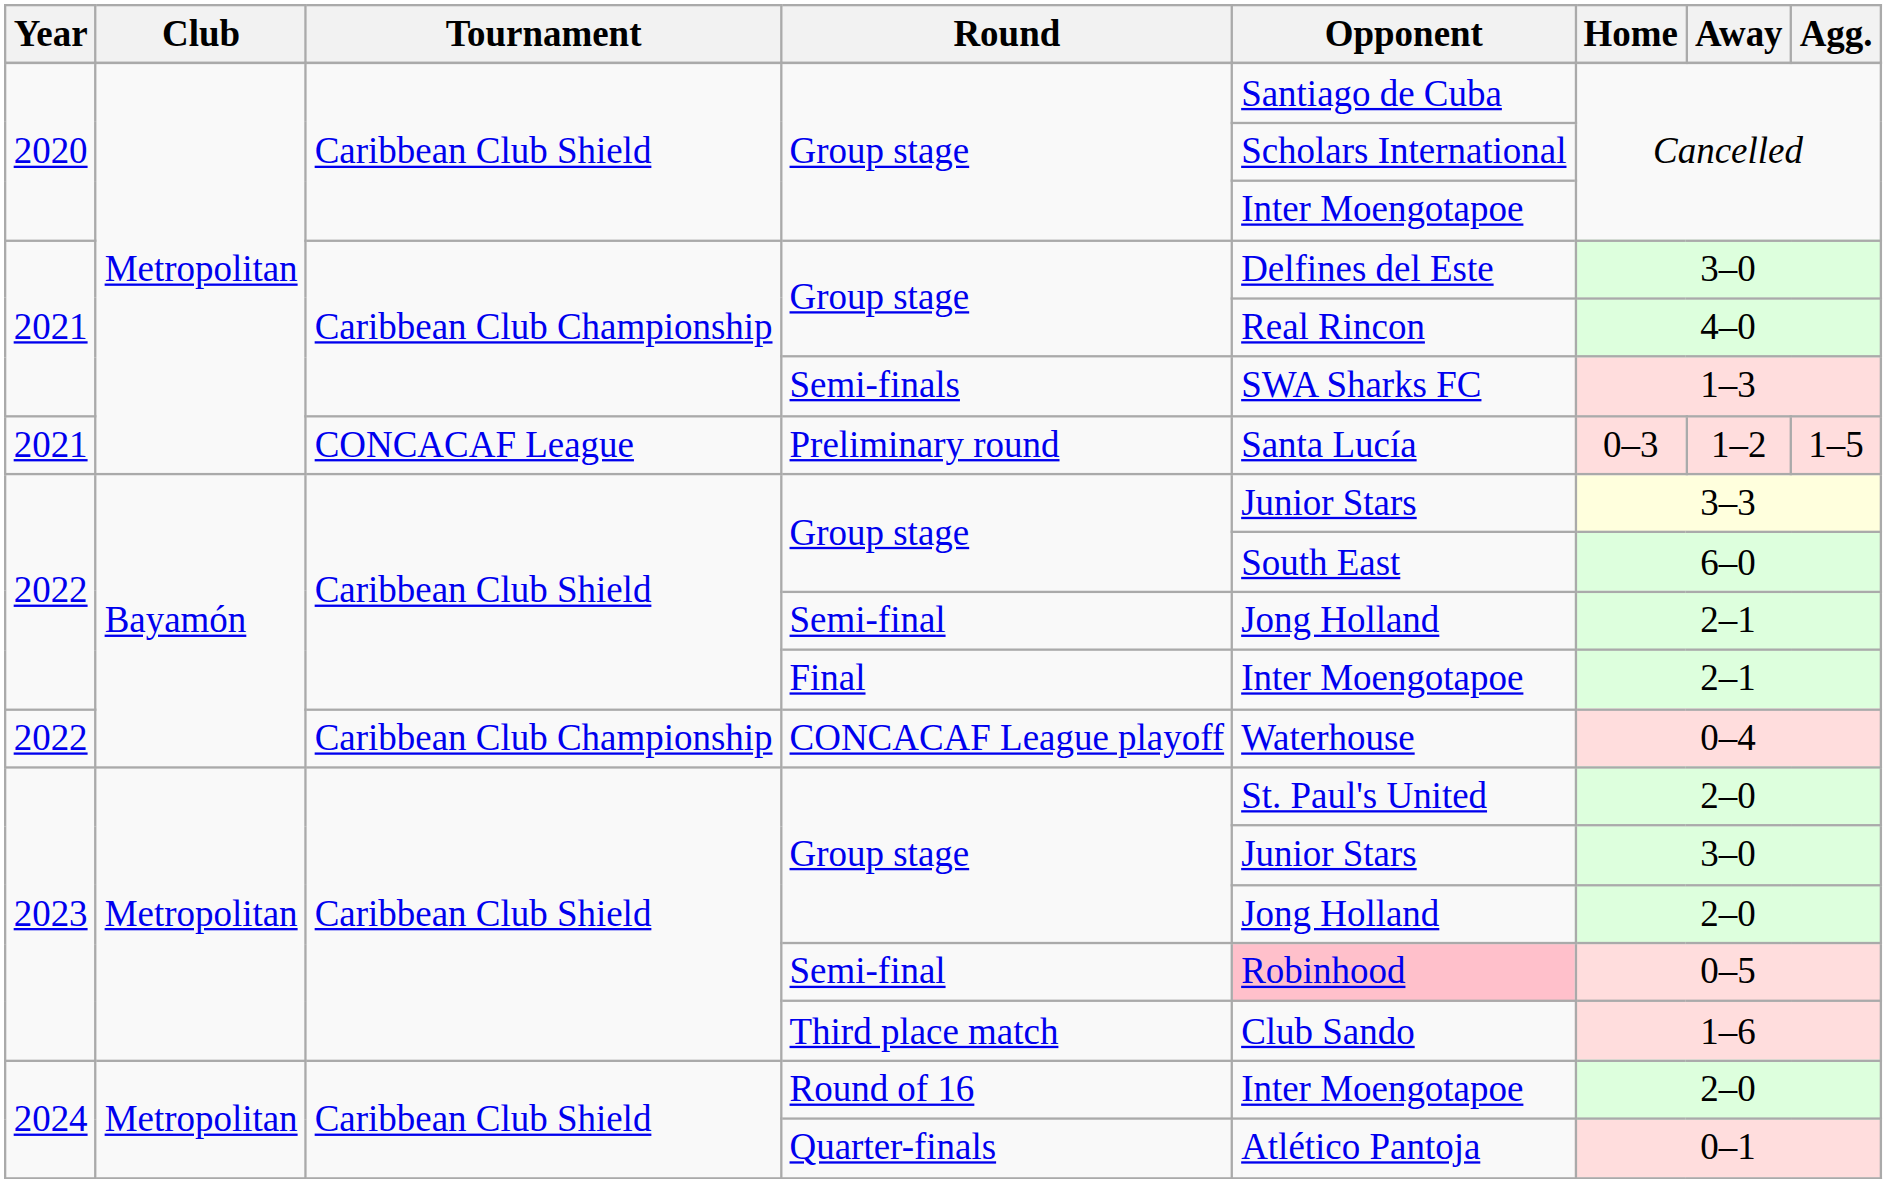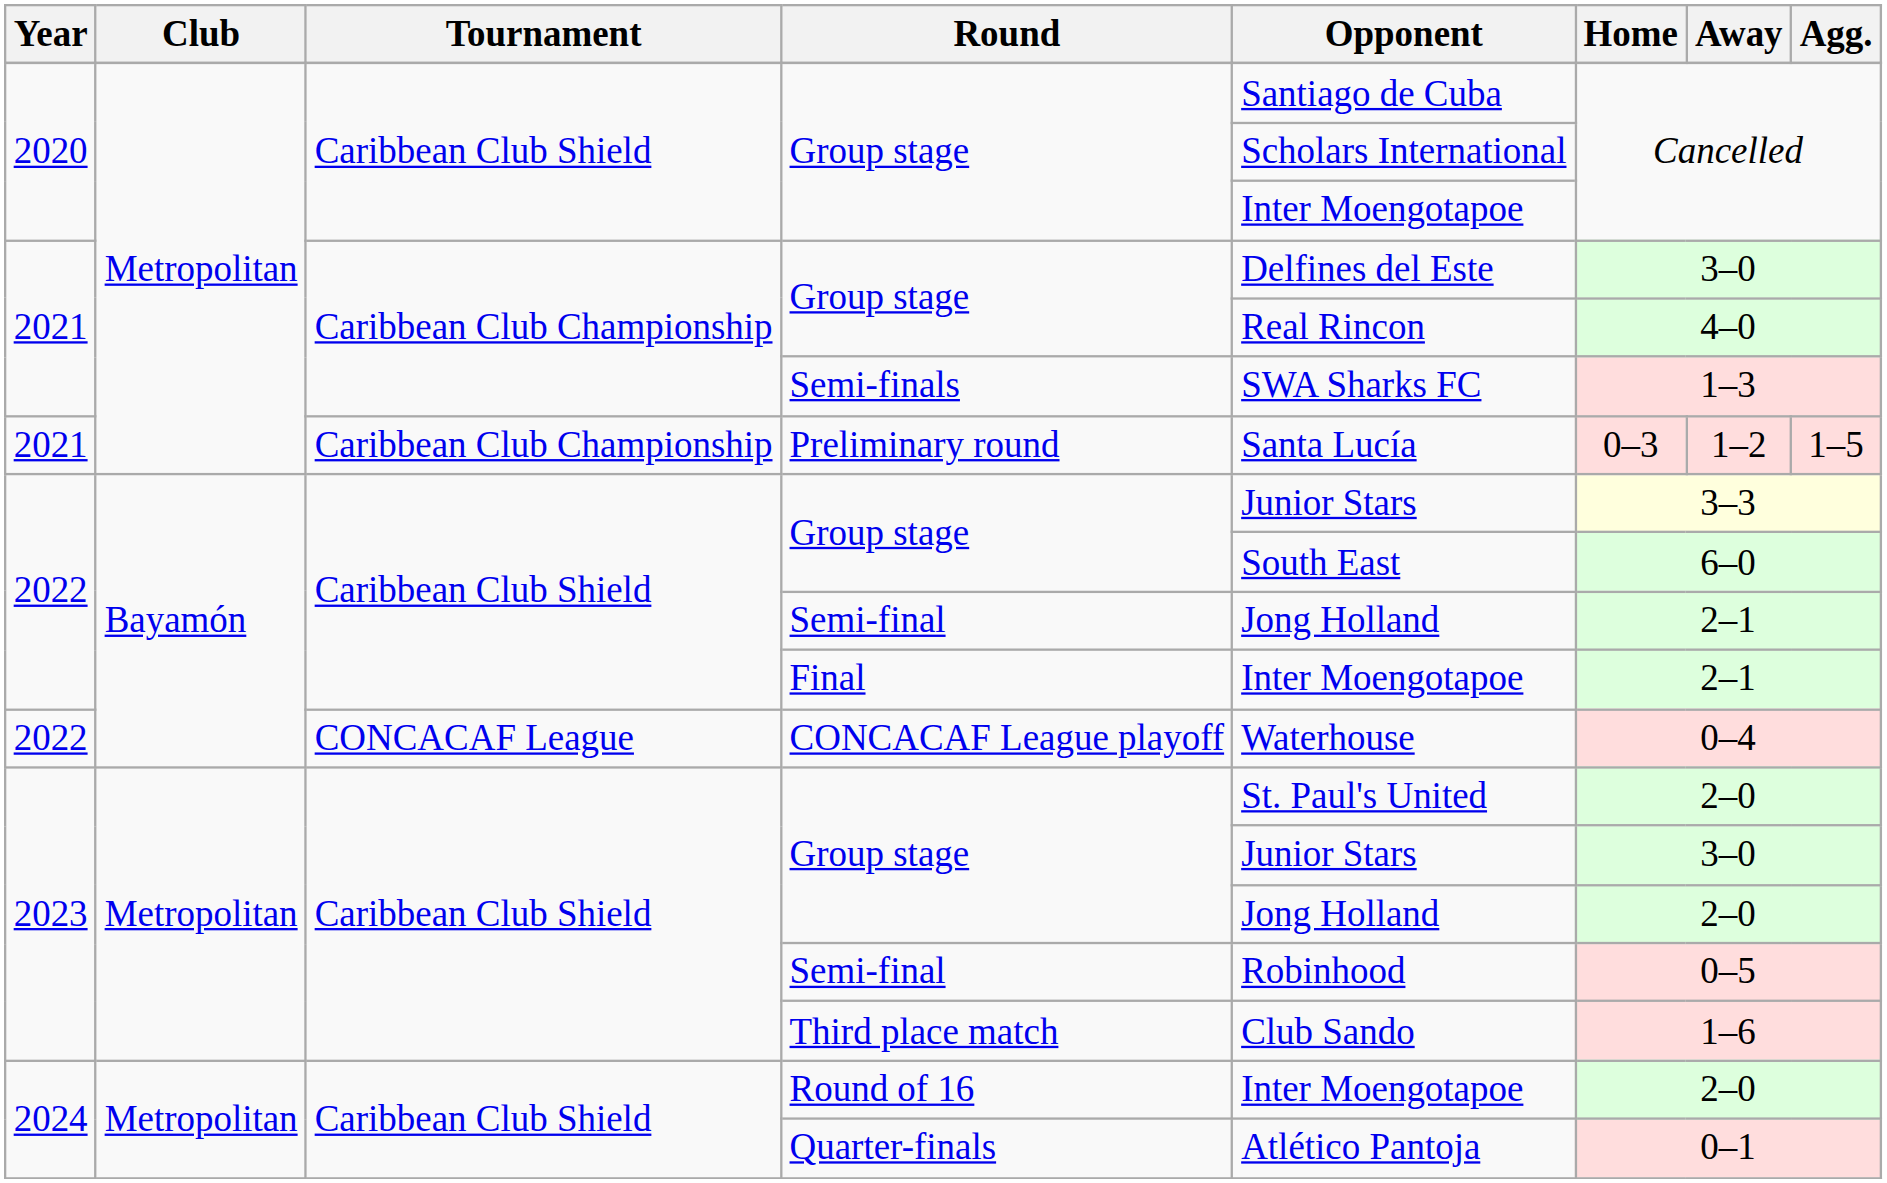 <table class="wikitable">
 <tr>
 <th>Year</th>
 <th>Club</th>
 <th>Tournament</th>
 <th>Round</th>
 <th>Opponent</th>
 <th>Home</th>
 <th>Away</th>
 <th>Agg.</th>
 </tr>
 <tr>
 </tr>
 <tr>
 <td rowspan=4><a href='#'>2020</a></td>
 <td rowspan=8> <a href='#'>Metropolitan</a></td>
 <td rowspan=4><a href='#'>Caribbean Club Shield</a></td>
 <td rowspan=4><a href='#'>Group stage</a></td>
 </tr>
 <tr>
 <td style="text-align:left;"> <a href='#'>Santiago de Cuba</a></td>
 <td rowspan="3" colspan="3" style="text-align:center;"><em>Cancelled</em></td>
 </tr>
 <tr>
 <td style="text-align:left;"> <a href='#'>Scholars International</a></td>
 </tr>
 <tr>
 <td style="text-align:left;"> <a href='#'>Inter Moengotapoe</a></td>
 </tr>
 <tr>
 <td rowspan=3><a href='#'>2021</a></td>
 <td rowspan=3><a href='#'>Caribbean Club Championship</a></td>
 <td rowspan=2><a href='#'>Group stage</a></td>
 <td style="text-align:left;"> <a href='#'>Delfines del Este</a></td>
 <td colspan=3; style="background:#dfd;text-align:center;">3–0</td>
 </tr>
 <tr>
 <td style="text-align:left;"> <a href='#'>Real Rincon</a></td>
 <td colspan=3; style="background:#dfd;text-align:center;">4–0</td>
 </tr>
 <tr>
 <td><a href='#'>Semi-finals</a></td>
 <td> <a href='#'>SWA Sharks FC</a></td>
 <td colspan=3; style="background:#fdd;text-align:center;">1–3</td>
 </tr>
 <tr>
 <td><a href='#'>2021</a></td>
-<td><a href='#'>CONCACAF League</a></td>
+<td><a href='#'>Caribbean Club Championship</a></td>
 <td><a href='#'>Preliminary round</a></td>
 <td> <a href='#'>Santa Lucía</a></td>
 <td style="background:#fdd;text-align:center;">0–3</td>
 <td style="background:#fdd;text-align:center;">1–2</td>
 <td colspan=3; style="background:#fdd;text-align:center;">1–5</td>
 </tr>
 <tr>
 <td rowspan=4><a href='#'>2022</a></td>
 <td rowspan=5> <a href='#'>Bayamón</a></td>
 <td rowspan=4><a href='#'>Caribbean Club Shield</a></td>
 <td rowspan=2><a href='#'>Group stage</a></td>
 <td> <a href='#'>Junior Stars</a></td>
 <td colspan=3; style="background:#ffd;text-align:center;">3–3</td>
 </tr>
 <tr>
 <td> <a href='#'>South East</a></td>
 <td colspan=3; style="background:#dfd;text-align:center;">6–0</td>
 </tr>
 <tr>
 <td><a href='#'>Semi-final</a></td>
 <td> <a href='#'>Jong Holland</a></td>
 <td colspan=3; style="background:#dfd;text-align:center;">2–1</td>
 </tr>
 <tr>
 <td><a href='#'>Final</a></td>
 <td> <a href='#'>Inter Moengotapoe</a></td>
 <td colspan=3; style="background:#dfd;text-align:center;">2–1</td>
 </tr>
 <tr>
 <td><a href='#'>2022</a></td>
-<td><a href='#'>Caribbean Club Championship</a></td>
+<td><a href='#'>CONCACAF League</a></td>
 <td><a href='#'>CONCACAF League playoff</a></td>
 <td> <a href='#'>Waterhouse</a></td>
 <td colspan=3; style="background:#fdd;text-align:center;">0–4</td>
 </tr>
 <tr>
 <td rowspan=5><a href='#'>2023</a></td>
 <td rowspan=5> <a href='#'>Metropolitan</a></td>
 <td rowspan=5><a href='#'>Caribbean Club Shield</a></td>
 <td rowspan=3><a href='#'>Group stage</a></td>
 <td> <a href='#'>St. Paul's United</a></td>
 <td colspan=3; style="background:#dfd;text-align:center;">2–0</td>
 </tr>
 <tr>
 <td> <a href='#'>Junior Stars</a></td>
 <td colspan=3; style="background:#dfd;text-align:center;">3–0</td>
 </tr>
 <tr>
 <td> <a href='#'>Jong Holland</a></td>
 <td colspan=3; style="background:#dfd;text-align:center;">2–0</td>
 </tr>
 <tr>
 <td><a href='#'>Semi-final</a></td>
-<td style="background: pink;"> <a href='#'>Robinhood</a></td>
+<td> <a href='#'>Robinhood</a></td>
 <td colspan=3; style="background:#fdd;text-align:center;">0–5</td>
 </tr>
 <tr>
 <td><a href='#'>Third place match</a></td>
 <td> <a href='#'>Club Sando</a></td>
 <td colspan=3; style="background:#fdd;text-align:center;">1–6</td>
 </tr>
 <tr>
 <td rowspan=2><a href='#'>2024</a></td>
 <td rowspan=2> <a href='#'>Metropolitan</a></td>
 <td rowspan=2><a href='#'>Caribbean Club Shield</a></td>
 <td rowspan=1><a href='#'>Round of 16</a></td>
 <td style="text-align:left;"> <a href='#'>Inter Moengotapoe</a></td>
 <td colspan=3; style="background:#dfd;text-align:center;">2–0</td>
 </tr>
 <tr>
 <td rowspan=1><a href='#'>Quarter-finals</a></td>
 <td> <a href='#'>Atlético Pantoja</a></td>
 <td colspan=3; style="background:#fdd;text-align:center;">0–1</td>
 </tr>
 <tr>
 </tr>
 </table>
